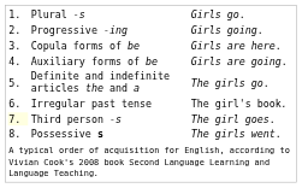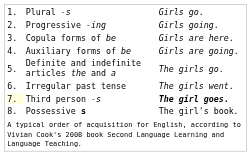 <table style="width: 30%; float: right; border: 1px solid #BBB; margin: 1em" cellspacing=3 padding=10>
 <tr>
 <td>1.</td>
 <td>Plural <em>-s</em></td>
 <td><em>Girls go</em>.</td>
 </tr>
 <tr>
 <td>2.</td>
 <td>Progressive <em>-ing</em></td>
 <td><em>Girls going</em>.</td>
 </tr>
 <tr>
 <td>3.</td>
 <td>Copula forms of <em>be</em></td>
 <td><em>Girls are here</em>.</td>
 </tr>
 <tr>
 <td>4.</td>
 <td>Auxiliary forms of <em>be</em></td>
 <td><em>Girls are going</em>.</td>
 </tr>
 <tr>
 <td>5.</td>
 <td>Definite and indefinite <br>articles <em>the</em> and <em>a</em></td>
 <td><em>The girls go</em>.</td>
 </tr>
 <tr>
 <td>6.</td>
 <td>Irregular past tense</td>
-<td></em>The girl's book<em>.</td>
+<td><em>The girls went</em>.</td>
 </tr>
 <tr>
 <td style="background: lightyellow;">7.</td>
 <td>Third person <em>-s</em></td>
-<td><em>The girl goes</em>.</td>
+<td><strong><em>The girl goes</em>.</strong></td>
 </tr>
 <tr>
 <td>8.</td>
 <td>Possessive <strong>s<em></td>
-<td><em>The girls went</em>.</td>
+<td></em>The girl's book<em>.</td>
 </tr>
 <tr>
 <td colspan="3"><small>A typical order of acquisition for English, according to Vivian Cook's 2008 book </em>Second Language Learning and Language Teaching<em>.</small></td>
 </tr>
 </table>
